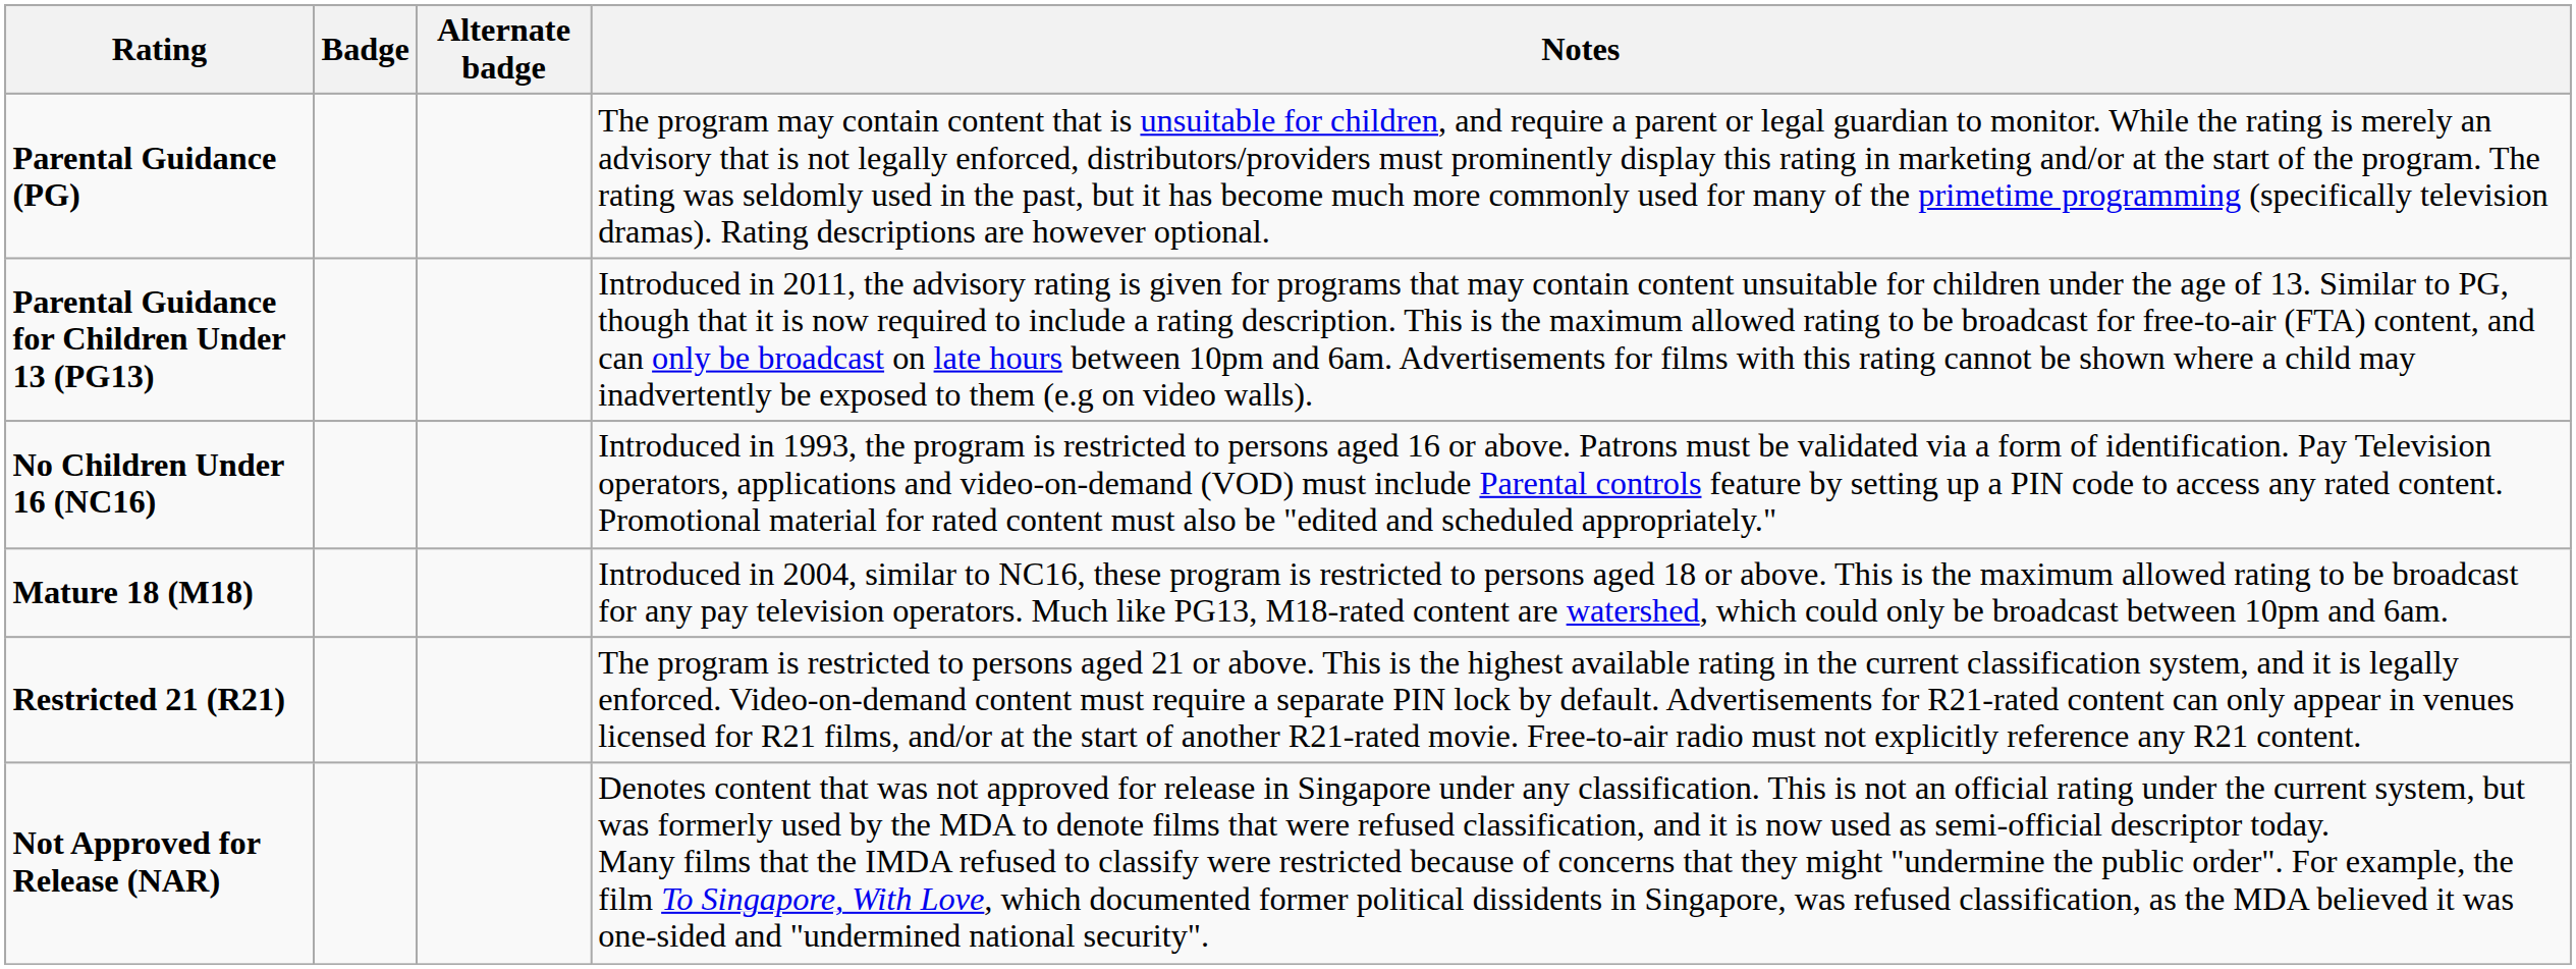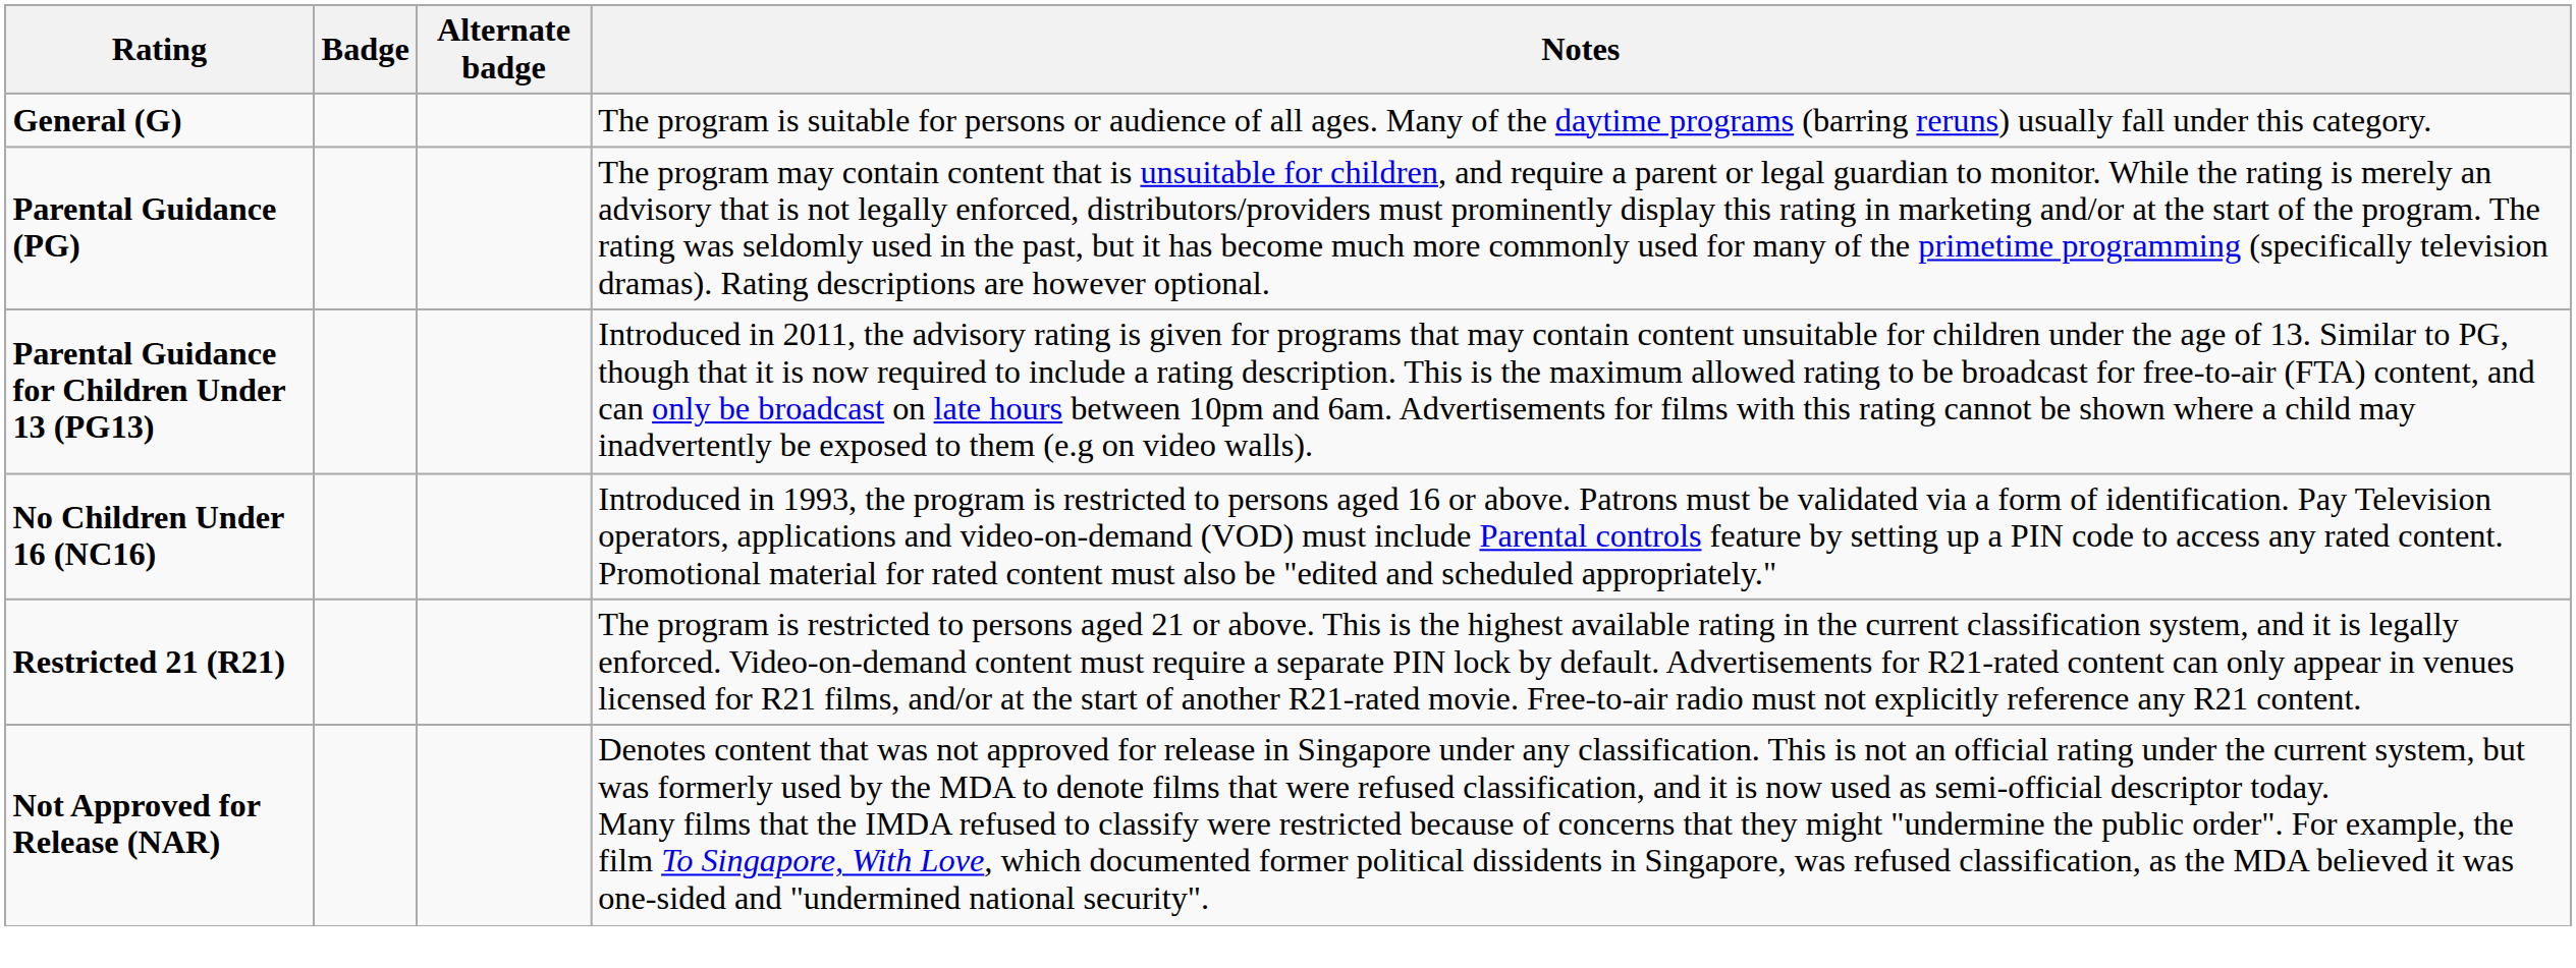 <table class="wikitable mw-collapsible">
 <tr>
 <th>Rating</th>
 <th>Badge</th>
 <th>Alternate badge</th>
 <th>Notes</th>
+</tr>
+<tr>
+<td><strong>General (G)</strong></td>
+<td></td>
+<td></td>
+<td>The program is suitable for persons or audience of all ages. Many of the <a href='#'>daytime programs</a> (barring <a href='#'>reruns</a>) usually fall under this category.</td>
 </tr>
 <tr>
 <td><strong>Parental Guidance</strong> <strong>(PG)</strong></td>
 <td></td>
 <td></td>
 <td>The program may contain content that is <a href='#'>unsuitable for children</a>, and require a parent or legal guardian to monitor. While the rating is merely an advisory that is not legally enforced, distributors/providers must prominently display this rating in marketing and/or at the start of the program. The rating was seldomly used in the past, but it has become much more commonly used for many of the <a href='#'>primetime programming</a> (specifically television dramas). Rating descriptions are however optional.</td>
 </tr>
 <tr>
 <td><strong>Parental Guidance for Children Under 13 (PG13)</strong></td>
 <td></td>
 <td></td>
 <td>Introduced in 2011, the advisory rating is given for programs that may contain content unsuitable for children under the age of 13. Similar to PG, though that it is now required to include a rating description. This is the maximum allowed rating to be broadcast for free-to-air (FTA) content, and can <a href='#'>only be broadcast</a> on <a href='#'>late hours</a> between 10pm and 6am. Advertisements for films with this rating cannot be shown where a child may inadvertently be exposed to them (e.g on video walls).</td>
 </tr>
 <tr>
 <td><strong>No Children Under 16 (NC16)</strong></td>
 <td></td>
 <td></td>
 <td>Introduced in 1993, the program is restricted to persons aged 16 or above. Patrons must be validated via a form of identification. Pay Television operators, applications and video-on-demand (VOD) must include <a href='#'>Parental controls</a> feature by setting up a PIN code to access any rated content. Promotional material for rated content must also be "edited and scheduled appropriately."</td>
 </tr>
 <tr>
-<td><strong>Mature 18 (M18)</strong></td>
-<td></td>
-<td></td>
-<td>Introduced in 2004, similar to NC16, these program is restricted to persons aged 18 or above. This is the maximum allowed rating to be broadcast for any pay television operators. Much like PG13, M18-rated content are <a href='#'>watershed</a>, which could only be broadcast between 10pm and 6am.</td>
-</tr>
-<tr>
 <td><strong>Restricted 21 (R21)</strong></td>
 <td></td>
 <td></td>
 <td>The program is restricted to persons aged 21 or above. This is the highest available rating in the current classification system, and it is legally enforced. Video-on-demand content must require a separate PIN lock by default. Advertisements for R21-rated content can only appear in venues licensed for R21 films, and/or at the start of another R21-rated movie. Free-to-air radio must not explicitly reference any R21 content.</td>
 </tr>
 <tr>
 <td><strong>Not Approved for Release (NAR)</strong></td>
 <td></td>
 <td></td>
 <td>Denotes content that was not approved for release in Singapore under any classification. This is not an official rating under the current system, but was formerly used by the MDA to denote films that were refused classification, and it is now used as semi-official descriptor today.<br>Many films that the IMDA refused to classify were restricted because of concerns that they might "undermine the public order". For example, the film <em><a href='#'>To Singapore, With Love</a>,</em> which documented former political dissidents in Singapore, was refused classification, as the MDA believed it was one-sided and "undermined national security".</td>
 </tr>
 </table>
